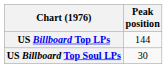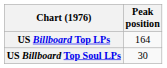 <table class="wikitable plainrowheaders">
 <tr>
 <th scope="col">Chart (1976)</th>
 <th scope="col">Peak<br>position</th>
 </tr>
 <tr>
 <th scope="row">US <a href='#'><em>Billboard</em> Top LPs</a></th>
-<td align="center">144</td>
+<td align="center">164</td>
 </tr>
 <tr>
 <th scope="row">US <em>Billboard</em> <a href='#'>Top Soul LPs</a></th>
 <td align="center">30</td>
 </tr>
 </table>
